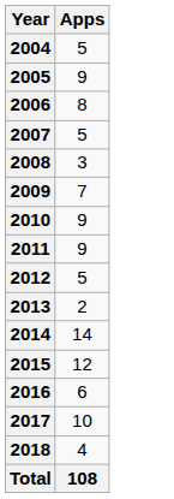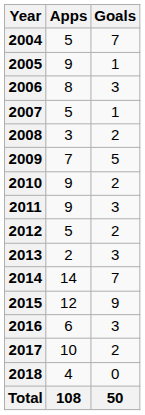 <table class="wikitable sortable" style="text-align:center">
 <tr>
 <th scope="col">Year</th>
 <th scope="col">Apps</th>
+<th scope="col">Goals</th>
 </tr>
 <tr>
 <th scope=row>2004</th>
 <td>5</td>
+<td>7</td>
 </tr>
 <tr>
 <th scope=row>2005</th>
 <td>9</td>
+<td>1</td>
 </tr>
 <tr>
 <th scope=row>2006</th>
 <td>8</td>
+<td>3</td>
 </tr>
 <tr>
 <th scope=row>2007</th>
 <td>5</td>
+<td>1</td>
 </tr>
 <tr>
 <th scope=row>2008</th>
 <td>3</td>
+<td>2</td>
 </tr>
 <tr>
 <th scope=row>2009</th>
 <td>7</td>
+<td>5</td>
 </tr>
 <tr>
 <th scope=row>2010</th>
 <td>9</td>
+<td>2</td>
 </tr>
 <tr>
 <th scope=row>2011</th>
 <td>9</td>
+<td>3</td>
 </tr>
 <tr>
 <th scope=row>2012</th>
 <td>5</td>
+<td>2</td>
 </tr>
 <tr>
 <th scope=row>2013</th>
 <td>2</td>
+<td>3</td>
 </tr>
 <tr>
 <th scope=row>2014</th>
 <td>14</td>
+<td>7</td>
 </tr>
 <tr>
 <th scope=row>2015</th>
 <td>12</td>
+<td>9</td>
 </tr>
 <tr>
 <th scope=row>2016</th>
 <td>6</td>
+<td>3</td>
 </tr>
 <tr>
 <th scope=row>2017</th>
 <td>10</td>
+<td>2</td>
 </tr>
 <tr>
 <th scope=row>2018</th>
 <td>4</td>
+<td>0</td>
 </tr>
 <tr>
 <th>Total</th>
 <th>108</th>
+<th>50</th>
 </tr>
 </table>
